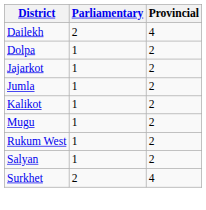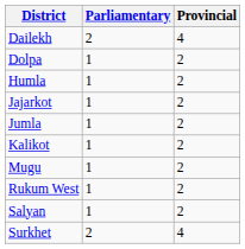 <table class="wikitable">
 <tr>
 <th><a href='#'>District</a></th>
 <th><a href='#'>Parliamentary</a></th>
 <th>Provincial</th>
 </tr>
 <tr>
 <td><a href='#'>Dailekh</a></td>
 <td>2</td>
 <td>4</td>
 </tr>
 <tr>
 <td><a href='#'>Dolpa</a></td>
+<td>1</td>
+<td>2</td>
+</tr>
+<tr>
+<td><a href='#'>Humla</a></td>
 <td>1</td>
 <td>2</td>
 </tr>
 <tr>
 <td><a href='#'>Jajarkot</a></td>
 <td>1</td>
 <td>2</td>
 </tr>
 <tr>
 <td><a href='#'>Jumla</a></td>
 <td>1</td>
 <td>2</td>
 </tr>
 <tr>
 <td><a href='#'>Kalikot</a></td>
 <td>1</td>
 <td>2</td>
 </tr>
 <tr>
 <td><a href='#'>Mugu</a></td>
 <td>1</td>
 <td>2</td>
 </tr>
 <tr>
 <td><a href='#'>Rukum West</a></td>
 <td>1</td>
 <td>2</td>
 </tr>
 <tr>
 <td><a href='#'>Salyan</a></td>
 <td>1</td>
 <td>2</td>
 </tr>
 <tr>
 <td><a href='#'>Surkhet</a></td>
 <td>2</td>
 <td>4</td>
 </tr>
 </table>
